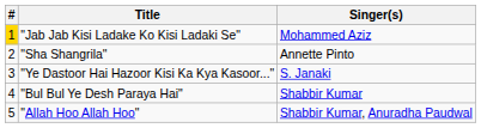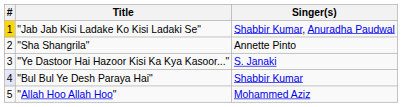 <table class="wikitable" style="font-size:95%;">
 <tr>
 <th>#</th>
 <th>Title</th>
 <th>Singer(s)</th>
 </tr>
 <tr>
 <td style="background: gold;">1</td>
 <td>"Jab Jab Kisi Ladake Ko Kisi Ladaki Se"</td>
-<td><a href='#'>Mohammed Aziz</a></td>
+<td><a href='#'>Shabbir Kumar</a>, <a href='#'>Anuradha Paudwal</a></td>
 </tr>
 <tr>
 <td>2</td>
 <td>"Sha Shangrila"</td>
 <td>Annette Pinto</td>
 </tr>
 <tr>
 <td>3</td>
 <td>"Ye Dastoor Hai Hazoor Kisi Ka Kya Kasoor..."</td>
 <td><a href='#'>S. Janaki</a></td>
 </tr>
 <tr>
-<td>4</td>
+<td style="background: lavender;">4</td>
 <td>"Bul Bul Ye Desh Paraya Hai"</td>
 <td><a href='#'>Shabbir Kumar</a></td>
 </tr>
 <tr>
 <td>5</td>
 <td>"<a href='#'>Allah Hoo Allah Hoo</a>"</td>
-<td><a href='#'>Shabbir Kumar</a>, <a href='#'>Anuradha Paudwal</a></td>
+<td><a href='#'>Mohammed Aziz</a></td>
 </tr>
 </table>
